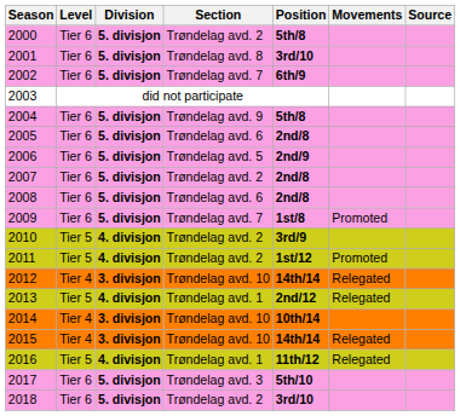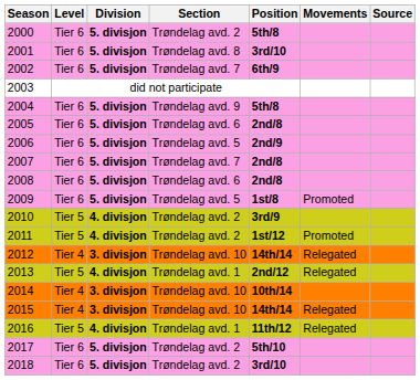 <table class="wikitable">
 <tr style="background:#f0f6fa;">
 <th>Season</th>
 <th>Level</th>
 <th>Division</th>
 <th>Section</th>
 <th>Position</th>
 <th>Movements</th>
 <th>Source</th>
 </tr>
 <tr>
 <td style="background:#FBA0E3;">2000</td>
 <td style="background:#FBA0E3;">Tier 6</td>
 <td style="background:#FBA0E3;"><strong>5. divisjon</strong></td>
 <td style="background:#FBA0E3;">Trøndelag avd. 2</td>
 <td style="background:#FBA0E3;"><strong>5th/8</strong></td>
 <td style="background:#FBA0E3;"></td>
 <td style="background:#FBA0E3;"></td>
 </tr>
 <tr>
 <td style="background:#FBA0E3;">2001</td>
 <td style="background:#FBA0E3;">Tier 6</td>
 <td style="background:#FBA0E3;"><strong>5. divisjon</strong></td>
 <td style="background:#FBA0E3;">Trøndelag avd. 8</td>
 <td style="background:#FBA0E3;"><strong>3rd/10</strong></td>
 <td style="background:#FBA0E3;"></td>
 <td style="background:#FBA0E3;"></td>
 </tr>
 <tr>
 <td style="background:#FBA0E3;">2002</td>
 <td style="background:#FBA0E3;">Tier 6</td>
 <td style="background:#FBA0E3;"><strong>5. divisjon</strong></td>
 <td style="background:#FBA0E3;">Trøndelag avd. 7</td>
 <td style="background:#FBA0E3;"><strong>6th/9</strong></td>
 <td style="background:#FBA0E3;"></td>
 <td style="background:#FBA0E3;"></td>
 </tr>
 <tr>
 <td style="background:#FFFFFF;">2003</td>
 <td style="background:#FFFFFF;" colspan="4" align="center">did not participate</td>
 <td style="background:#FFFFFF;"></td>
 <td style="background:#FFFFFF;"></td>
 </tr>
 <tr>
 <td style="background:#FBA0E3;">2004</td>
 <td style="background:#FBA0E3;">Tier 6</td>
 <td style="background:#FBA0E3;"><strong>5. divisjon</strong></td>
 <td style="background:#FBA0E3;">Trøndelag avd. 9</td>
 <td style="background:#FBA0E3;"><strong>5th/8</strong></td>
 <td style="background:#FBA0E3;"></td>
 <td style="background:#FBA0E3;"></td>
 </tr>
 <tr>
 <td style="background:#FBA0E3;">2005</td>
 <td style="background:#FBA0E3;">Tier 6</td>
 <td style="background:#FBA0E3;"><strong>5. divisjon</strong></td>
 <td style="background:#FBA0E3;">Trøndelag avd. 6</td>
 <td style="background:#FBA0E3;"><strong>2nd/8</strong></td>
 <td style="background:#FBA0E3;"></td>
 <td style="background:#FBA0E3;"></td>
 </tr>
 <tr>
 <td style="background:#FBA0E3;">2006</td>
 <td style="background:#FBA0E3;">Tier 6</td>
 <td style="background:#FBA0E3;"><strong>5. divisjon</strong></td>
 <td style="background:#FBA0E3;">Trøndelag avd. 5</td>
 <td style="background:#FBA0E3;"><strong>2nd/9</strong></td>
 <td style="background:#FBA0E3;"></td>
 <td style="background:#FBA0E3;"></td>
 </tr>
 <tr>
 <td style="background:#FBA0E3;">2007</td>
 <td style="background:#FBA0E3;">Tier 6</td>
 <td style="background:#FBA0E3;"><strong>5. divisjon</strong></td>
-<td style="background:#FBA0E3;">Trøndelag avd. 2</td>
+<td style="background:#FBA0E3;">Trøndelag avd. 7</td>
 <td style="background:#FBA0E3;"><strong>2nd/8</strong></td>
 <td style="background:#FBA0E3;"></td>
 <td style="background:#FBA0E3;"></td>
 </tr>
 <tr>
 <td style="background:#FBA0E3;">2008</td>
 <td style="background:#FBA0E3;">Tier 6</td>
 <td style="background:#FBA0E3;"><strong>5. divisjon</strong></td>
 <td style="background:#FBA0E3;">Trøndelag avd. 6</td>
 <td style="background:#FBA0E3;"><strong>2nd/8</strong></td>
 <td style="background:#FBA0E3;"></td>
 <td style="background:#FBA0E3;"></td>
 </tr>
 <tr>
 <td style="background:#FBA0E3;">2009</td>
 <td style="background:#FBA0E3;">Tier 6</td>
 <td style="background:#FBA0E3;"><strong>5. divisjon</strong></td>
-<td style="background:#FBA0E3;">Trøndelag avd. 7</td>
+<td style="background:#FBA0E3;">Trøndelag avd. 5</td>
 <td style="background:#FBA0E3;"><strong>1st/8</strong></td>
 <td style="background:#FBA0E3;">Promoted</td>
 <td style="background:#FBA0E3;"></td>
 </tr>
 <tr>
 <td style="background:#CECE1B;">2010</td>
 <td style="background:#CECE1B;">Tier 5</td>
 <td style="background:#CECE1B;"><strong>4. divisjon</strong></td>
 <td style="background:#CECE1B;">Trøndelag avd. 2</td>
 <td style="background:#CECE1B;"><strong>3rd/9</strong></td>
 <td style="background:#CECE1B;"></td>
 <td style="background:#CECE1B;"></td>
 </tr>
 <tr>
 <td style="background:#CECE1B;">2011</td>
 <td style="background:#CECE1B;">Tier 5</td>
 <td style="background:#CECE1B;"><strong>4. divisjon</strong></td>
 <td style="background:#CECE1B;">Trøndelag avd. 2</td>
 <td style="background:#CECE1B;"><strong>1st/12</strong></td>
 <td style="background:#CECE1B;">Promoted</td>
 <td style="background:#CECE1B;"></td>
 </tr>
 <tr>
 <td style="background:#FF7F00;">2012</td>
 <td style="background:#FF7F00;">Tier 4</td>
 <td style="background:#FF7F00;"><strong>3. divisjon</strong></td>
 <td style="background:#FF7F00;">Trøndelag avd. 10</td>
 <td style="background:#FF7F00;"><strong>14th/14</strong></td>
 <td style="background:#FF7F00;">Relegated</td>
 <td style="background:#FF7F00;"></td>
 </tr>
 <tr>
 <td style="background:#CECE1B;">2013</td>
 <td style="background:#CECE1B;">Tier 5</td>
 <td style="background:#CECE1B;"><strong>4. divisjon</strong></td>
 <td style="background:#CECE1B;">Trøndelag avd. 1</td>
 <td style="background:#CECE1B;"><strong>2nd/12</strong></td>
 <td style="background:#CECE1B;">Relegated</td>
 <td style="background:#CECE1B;"></td>
 </tr>
 <tr>
 <td style="background:#FF7F00;">2014</td>
 <td style="background:#FF7F00;">Tier 4</td>
 <td style="background:#FF7F00;"><strong>3. divisjon</strong></td>
 <td style="background:#FF7F00;">Trøndelag avd. 10</td>
 <td style="background:#FF7F00;"><strong>10th/14</strong></td>
 <td style="background:#FF7F00;"></td>
 <td style="background:#FF7F00;"></td>
 </tr>
 <tr>
 <td style="background:#FF7F00;">2015</td>
 <td style="background:#FF7F00;">Tier 4</td>
 <td style="background:#FF7F00;"><strong>3. divisjon</strong></td>
 <td style="background:#FF7F00;">Trøndelag avd. 10</td>
 <td style="background:#FF7F00;"><strong>14th/14</strong></td>
 <td style="background:#FF7F00;">Relegated</td>
 <td style="background:#FF7F00;"></td>
 </tr>
 <tr>
 <td style="background:#CECE1B;">2016</td>
 <td style="background:#CECE1B;">Tier 5</td>
 <td style="background:#CECE1B;"><strong>4. divisjon</strong></td>
 <td style="background:#CECE1B;">Trøndelag avd. 1</td>
 <td style="background:#CECE1B;"><strong>11th/12</strong></td>
 <td style="background:#CECE1B;">Relegated</td>
 <td style="background:#CECE1B;"></td>
 </tr>
 <tr>
 <td style="background:#FBA0E3;">2017</td>
 <td style="background:#FBA0E3;">Tier 6</td>
 <td style="background:#FBA0E3;"><strong>5. divisjon</strong></td>
-<td style="background:#FBA0E3;">Trøndelag avd. 3</td>
+<td style="background:#FBA0E3;">Trøndelag avd. 2</td>
 <td style="background:#FBA0E3;"><strong>5th/10</strong></td>
 <td style="background:#FBA0E3;"></td>
 <td style="background:#FBA0E3;"></td>
 </tr>
 <tr>
 <td style="background:#FBA0E3;">2018</td>
 <td style="background:#FBA0E3;">Tier 6</td>
 <td style="background:#FBA0E3;"><strong>5. divisjon</strong></td>
 <td style="background:#FBA0E3;">Trøndelag avd. 2</td>
 <td style="background:#FBA0E3;"><strong>3rd/10</strong></td>
 <td style="background:#FBA0E3;"></td>
 <td style="background:#FBA0E3;"></td>
 </tr>
 </table>
